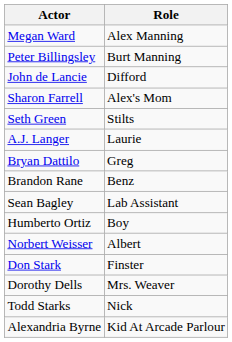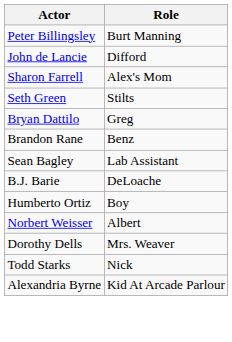 <table class="wikitable sortable">
 <tr>
 <th>Actor</th>
 <th>Role</th>
-</tr>
-<tr>
-<td><a href='#'>Megan Ward</a></td>
-<td>Alex Manning</td>
 </tr>
 <tr>
 <td><a href='#'>Peter Billingsley</a></td>
 <td>Burt Manning</td>
 </tr>
 <tr>
 <td><a href='#'>John de Lancie</a></td>
 <td>Difford</td>
 </tr>
 <tr>
 <td><a href='#'>Sharon Farrell</a></td>
 <td>Alex's Mom</td>
 </tr>
 <tr>
 <td><a href='#'>Seth Green</a></td>
 <td>Stilts</td>
 </tr>
 <tr>
-<td><a href='#'>A.J. Langer</a></td>
-<td>Laurie</td>
-</tr>
-<tr>
 <td><a href='#'>Bryan Dattilo</a></td>
 <td>Greg</td>
 </tr>
 <tr>
 <td>Brandon Rane</td>
 <td>Benz</td>
 </tr>
 <tr>
 <td>Sean Bagley</td>
 <td>Lab Assistant</td>
 </tr>
 <tr>
+<td>B.J. Barie</td>
+<td>DeLoache</td>
+</tr>
+<tr>
 <td>Humberto Ortiz</td>
 <td>Boy</td>
 </tr>
 <tr>
 <td><a href='#'>Norbert Weisser</a></td>
 <td>Albert</td>
-</tr>
-<tr>
-<td><a href='#'>Don Stark</a></td>
-<td>Finster</td>
 </tr>
 <tr>
 <td>Dorothy Dells</td>
 <td>Mrs. Weaver</td>
 </tr>
 <tr>
 <td>Todd Starks</td>
 <td>Nick</td>
 </tr>
 <tr>
 <td>Alexandria Byrne</td>
 <td>Kid At Arcade Parlour</td>
 </tr>
 </table>
